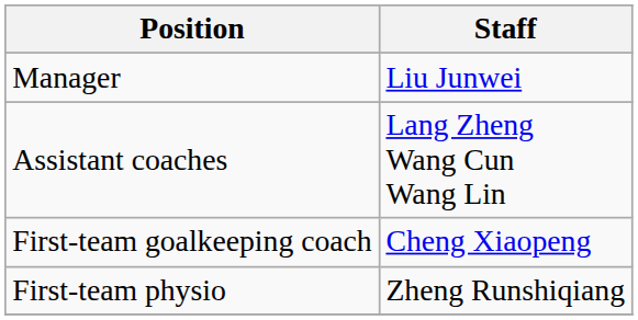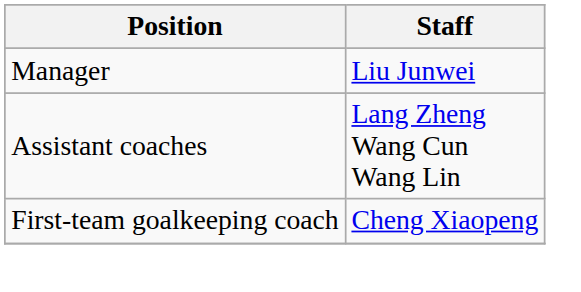 <table class="wikitable">
 <tr>
 <th scope="col">Position</th>
 <th scope="col">Staff</th>
 </tr>
 <tr>
 <td>Manager</td>
 <td> <a href='#'>Liu Junwei</a></td>
 </tr>
 <tr>
 <td>Assistant coaches</td>
 <td> <a href='#'>Lang Zheng</a><br> Wang Cun<br> Wang Lin</td>
 </tr>
 <tr>
 <td>First-team goalkeeping coach</td>
 <td> <a href='#'>Cheng Xiaopeng</a></td>
 </tr>
 <tr>
-<td>First-team physio</td>
-<td> Zheng Runshiqiang</td>
-</tr>
-<tr>
 </tr>
 </table>
